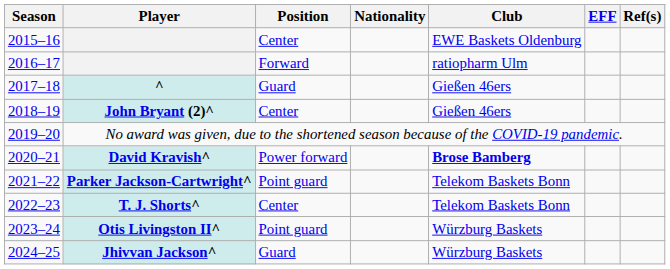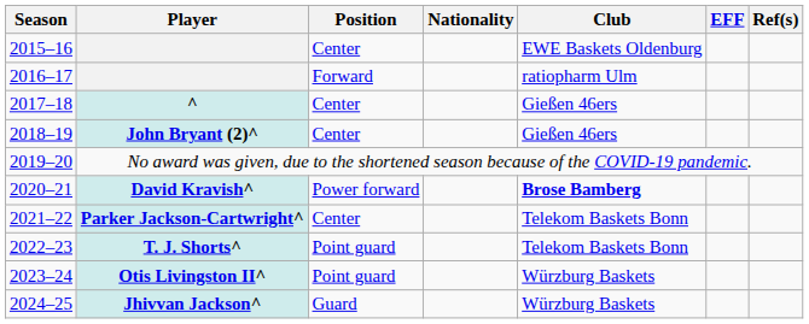 <table class="wikitable sortable plainrowheaders">
 <tr>
 <th scope="col">Season</th>
 <th scope="col">Player</th>
 <th scope="col">Position</th>
 <th scope="col">Nationality</th>
 <th scope="col">Club</th>
 <th scope="col"><a href='#'>EFF</a></th>
 <th scope="col" class="unsortable">Ref(s)</th>
 </tr>
 <tr>
 <td><a href='#'>2015–16</a></td>
 <th scope="row"></th>
 <td><a href='#'>Center</a></td>
 <td></td>
 <td><a href='#'>EWE Baskets Oldenburg</a></td>
 <td></td>
 <td style="text-align:center"></td>
 </tr>
 <tr>
 <td><a href='#'>2016–17</a></td>
 <th scope="row"></th>
 <td><a href='#'>Forward</a></td>
 <td></td>
 <td><a href='#'>ratiopharm Ulm</a></td>
 <td></td>
 <td style="text-align:center"></td>
 </tr>
 <tr>
 <td><a href='#'>2017–18</a></td>
 <th style="background-color:#CFECEC;" scope="row">^</th>
-<td><a href='#'>Guard</a></td>
+<td><a href='#'>Center</a></td>
 <td></td>
 <td><a href='#'>Gießen 46ers</a></td>
 <td></td>
 <td style="text-align:center"></td>
 </tr>
 <tr>
 <td><a href='#'>2018–19</a></td>
 <th style="background-color:#CFECEC;" scope="row"><a href='#'>John Bryant</a> (2)^</th>
 <td><a href='#'>Center</a></td>
 <td></td>
 <td><a href='#'>Gießen 46ers</a></td>
 <td></td>
 <td style="text-align:center"></td>
 </tr>
 <tr>
 <td><a href='#'>2019–20</a></td>
 <td colspan=6 align=center><em>No award was given, due to the shortened season because of the <a href='#'>COVID-19 pandemic</a>.</em></td>
 </tr>
 <tr>
 <td><a href='#'>2020–21</a></td>
 <th scope="row" style="background-color:#CFECEC;" scope="row"><a href='#'>David Kravish</a>^</th>
 <td><a href='#'>Power forward</a></td>
 <td></td>
 <td><strong><a href='#'>Brose Bamberg</a></strong></td>
 <td></td>
 <td align=center></td>
 </tr>
 <tr>
 <td><a href='#'>2021–22</a></td>
 <th scope="row" style="background-color:#CFECEC;" scope="row"><a href='#'>Parker Jackson-Cartwright</a>^</th>
-<td><a href='#'>Point guard</a></td>
+<td><a href='#'>Center</a></td>
 <td></td>
 <td><a href='#'>Telekom Baskets Bonn</a></td>
 <td></td>
 <td align=center></td>
 </tr>
 <tr>
 <td><a href='#'>2022–23</a></td>
 <th scope="row" style="background-color:#CFECEC;" scope="row"><a href='#'>T. J. Shorts</a>^</th>
-<td><a href='#'>Center</a></td>
+<td><a href='#'>Point guard</a></td>
 <td></td>
 <td><a href='#'>Telekom Baskets Bonn</a></td>
 <td></td>
 <td align=center></td>
 </tr>
 <tr>
 <td><a href='#'>2023–24</a></td>
 <th scope="row" style="background-color:#CFECEC;" scope="row"><a href='#'>Otis Livingston II</a>^</th>
 <td><a href='#'>Point guard</a></td>
 <td></td>
 <td><a href='#'>Würzburg Baskets</a></td>
 <td></td>
 <td align=center></td>
 </tr>
 <tr>
 <td><a href='#'>2024–25</a></td>
 <th scope="row" style="background-color:#CFECEC;" scope="row"><a href='#'>Jhivvan Jackson</a>^</th>
 <td><a href='#'>Guard</a></td>
 <td></td>
 <td><a href='#'>Würzburg Baskets</a></td>
 <td></td>
 <td align=center></td>
 </tr>
 </table>
